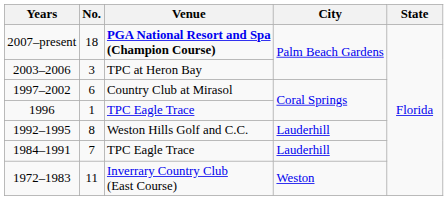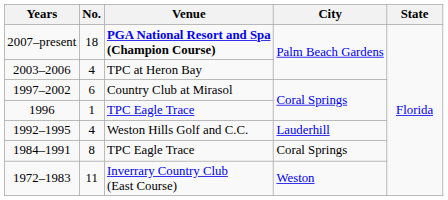 <table class="wikitable">
 <tr>
 <th>Years</th>
 <th>No.</th>
 <th>Venue</th>
 <th>City</th>
 <th>State</th>
 </tr>
 <tr>
 <td align=center>2007–present</td>
 <td align="center">18</td>
 <td><strong><a href='#'>PGA National Resort and Spa</a><br> (Champion Course)</strong></td>
 <td rowspan=2><a href='#'>Palm Beach Gardens</a></td>
 <td rowspan=7 align=center>  <a href='#'>Florida</a>   </td>
 </tr>
 <tr>
 <td align=center>2003–2006</td>
-<td align=center>3</td>
+<td align=center>4</td>
 <td>TPC at Heron Bay</td>
 </tr>
 <tr>
 <td align=center>1997–2002</td>
 <td align=center>6</td>
 <td>Country Club at Mirasol</td>
 <td rowspan=2><a href='#'>Coral Springs</a></td>
 </tr>
 <tr>
 <td align=center>1996</td>
 <td align=center>1</td>
 <td><a href='#'>TPC Eagle Trace</a></td>
 </tr>
 <tr>
 <td align=center>1992–1995</td>
-<td align=center>8</td>
+<td align=center>4</td>
 <td>Weston Hills Golf and C.C.</td>
 <td><a href='#'>Lauderhill</a></td>
 </tr>
 <tr>
 <td align=center>1984–1991</td>
-<td align=center>7</td>
+<td align=center>8</td>
 <td>TPC Eagle Trace</td>
-<td><a href='#'>Lauderhill</a></td>
+<td>Coral Springs</td>
 </tr>
 <tr>
 <td align=center>1972–1983</td>
 <td align=center>11</td>
 <td><a href='#'>Inverrary Country Club</a><br> (East Course)</td>
 <td><a href='#'>Weston</a></td>
 </tr>
 </table>
